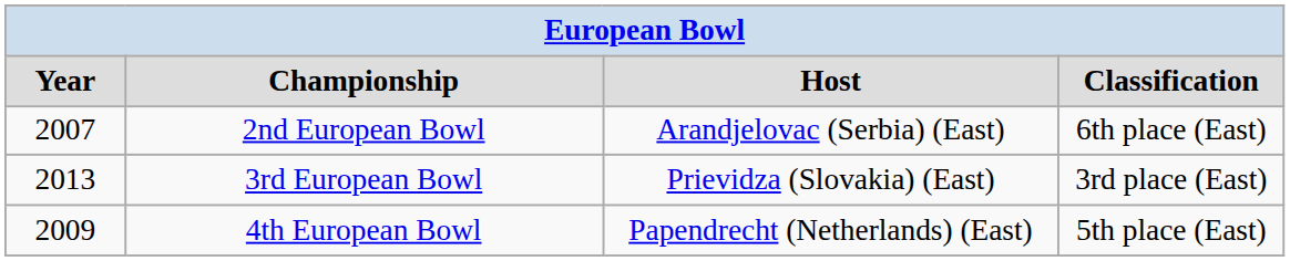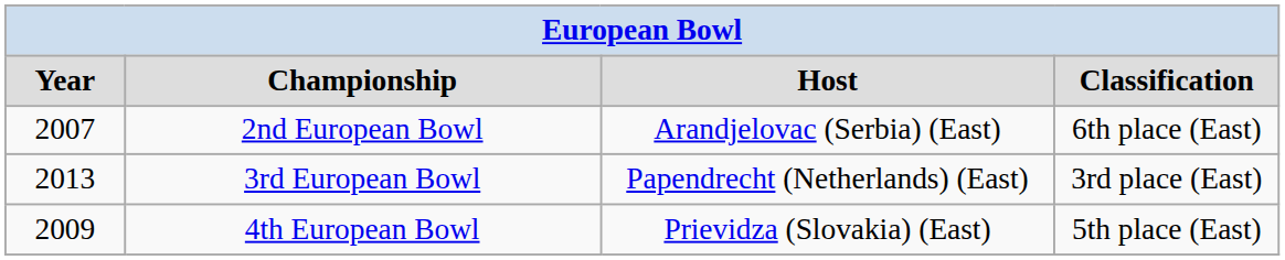 <table class="wikitable" style=font-size:90%>
 <tr align=center style="background:#ccddee;">
 <td colspan=4><strong><a href='#'>European Bowl</a></strong></td>
 </tr>
 <tr align=center bgcolor="#dddddd">
 <td width=50><strong>Year</strong></td>
 <td width=220><strong>Championship</strong></td>
 <td width=210><strong>Host</strong></td>
 <td width=100><strong>Classification</strong></td>
 </tr>
 <tr align=center>
 <td>2007</td>
 <td><a href='#'>2nd European Bowl</a></td>
 <td><a href='#'>Arandjelovac</a> (Serbia) (East)</td>
 <td align="center">6th place (East)</td>
 </tr>
 <tr align=center>
 <td>2013</td>
 <td><a href='#'>3rd European Bowl</a></td>
-<td><a href='#'>Prievidza</a> (Slovakia) (East)</td>
+<td><a href='#'>Papendrecht</a> (Netherlands) (East)</td>
 <td align="center">3rd place (East)</td>
 </tr>
 <tr align=center>
 <td>2009</td>
 <td><a href='#'>4th European Bowl</a></td>
-<td><a href='#'>Papendrecht</a> (Netherlands) (East)</td>
+<td><a href='#'>Prievidza</a> (Slovakia) (East)</td>
 <td align="center">5th place (East)</td>
 </tr>
 </table>
